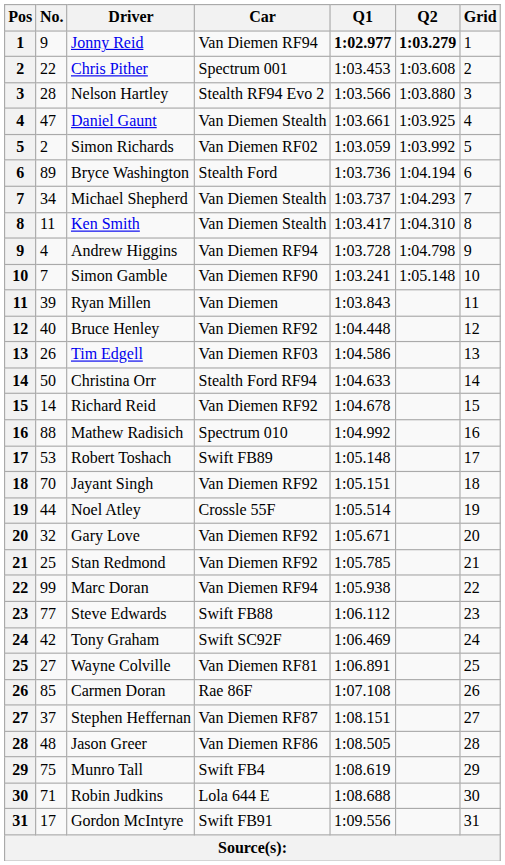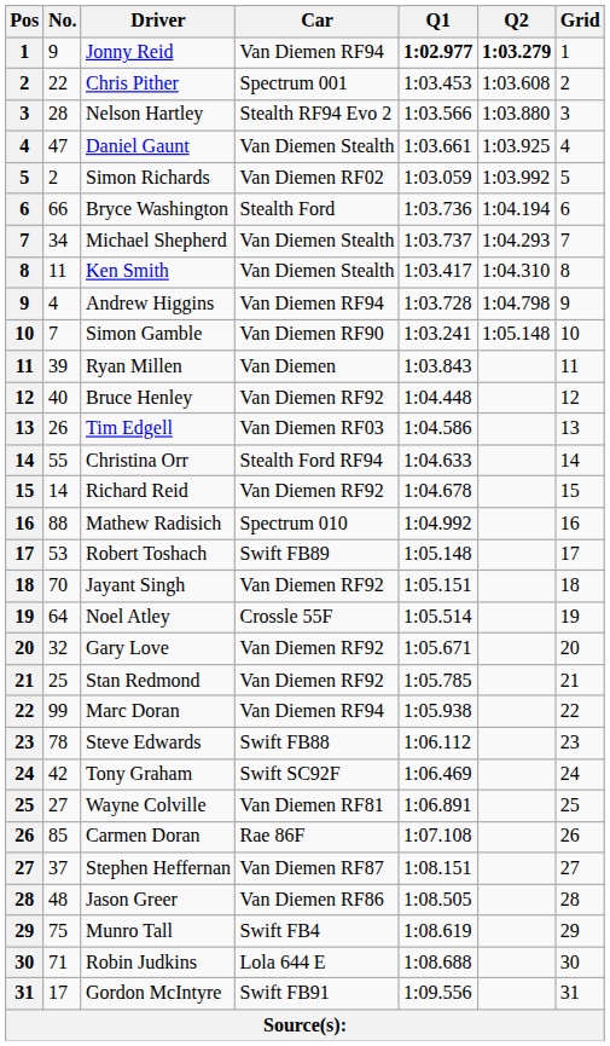 <table class="wikitable" style="font-size: 87%;">
 <tr>
 <th>Pos</th>
 <th>No.</th>
 <th>Driver</th>
 <th>Car</th>
 <th>Q1</th>
 <th>Q2</th>
 <th>Grid</th>
 </tr>
 <tr>
 <th>1</th>
 <td>9</td>
 <td> <a href='#'>Jonny Reid</a></td>
 <td>Van Diemen RF94</td>
 <td><strong>1:02.977</strong></td>
 <td><strong>1:03.279</strong></td>
 <td>1</td>
 </tr>
 <tr>
 <th>2</th>
 <td>22</td>
 <td> <a href='#'>Chris Pither</a></td>
 <td>Spectrum 001</td>
 <td>1:03.453</td>
 <td>1:03.608</td>
 <td>2</td>
 </tr>
 <tr>
 <th>3</th>
 <td>28</td>
 <td> Nelson Hartley</td>
 <td>Stealth RF94 Evo 2</td>
 <td>1:03.566</td>
 <td>1:03.880</td>
 <td>3</td>
 </tr>
 <tr>
 <th>4</th>
 <td>47</td>
 <td> <a href='#'>Daniel Gaunt</a></td>
 <td>Van Diemen Stealth</td>
 <td>1:03.661</td>
 <td>1:03.925</td>
 <td>4</td>
 </tr>
 <tr>
 <th>5</th>
 <td>2</td>
 <td> Simon Richards</td>
 <td>Van Diemen RF02</td>
 <td>1:03.059</td>
 <td>1:03.992</td>
 <td>5</td>
 </tr>
 <tr>
 <th>6</th>
-<td>89</td>
+<td>66</td>
 <td> Bryce Washington</td>
 <td>Stealth Ford</td>
 <td>1:03.736</td>
 <td>1:04.194</td>
 <td>6</td>
 </tr>
 <tr>
 <th>7</th>
 <td>34</td>
 <td> Michael Shepherd</td>
 <td>Van Diemen Stealth</td>
 <td>1:03.737</td>
 <td>1:04.293</td>
 <td>7</td>
 </tr>
 <tr>
 <th>8</th>
 <td>11</td>
 <td> <a href='#'>Ken Smith</a></td>
 <td>Van Diemen Stealth</td>
 <td>1:03.417</td>
 <td>1:04.310</td>
 <td>8</td>
 </tr>
 <tr>
 <th>9</th>
 <td>4</td>
 <td> Andrew Higgins</td>
 <td>Van Diemen RF94</td>
 <td>1:03.728</td>
 <td>1:04.798</td>
 <td>9</td>
 </tr>
 <tr>
 <th>10</th>
 <td>7</td>
 <td> Simon Gamble</td>
 <td>Van Diemen RF90</td>
 <td>1:03.241</td>
 <td>1:05.148</td>
 <td>10</td>
 </tr>
 <tr>
 <th>11</th>
 <td>39</td>
 <td> Ryan Millen</td>
 <td>Van Diemen</td>
 <td>1:03.843</td>
 <td></td>
 <td>11</td>
 </tr>
 <tr>
 <th>12</th>
 <td>40</td>
 <td> Bruce Henley</td>
 <td>Van Diemen RF92</td>
 <td>1:04.448</td>
 <td></td>
 <td>12</td>
 </tr>
 <tr>
 <th>13</th>
 <td>26</td>
 <td> <a href='#'>Tim Edgell</a></td>
 <td>Van Diemen RF03</td>
 <td>1:04.586</td>
 <td></td>
 <td>13</td>
 </tr>
 <tr>
 <th>14</th>
-<td>50</td>
+<td>55</td>
 <td> Christina Orr</td>
 <td>Stealth Ford RF94</td>
 <td>1:04.633</td>
 <td></td>
 <td>14</td>
 </tr>
 <tr>
 <th>15</th>
 <td>14</td>
 <td> Richard Reid</td>
 <td>Van Diemen RF92</td>
 <td>1:04.678</td>
 <td></td>
 <td>15</td>
 </tr>
 <tr>
 <th>16</th>
 <td>88</td>
 <td> Mathew Radisich</td>
 <td>Spectrum 010</td>
 <td>1:04.992</td>
 <td></td>
 <td>16</td>
 </tr>
 <tr>
 <th>17</th>
 <td>53</td>
 <td> Robert Toshach</td>
 <td>Swift FB89</td>
 <td>1:05.148</td>
 <td></td>
 <td>17</td>
 </tr>
 <tr>
 <th>18</th>
 <td>70</td>
 <td> Jayant Singh</td>
 <td>Van Diemen RF92</td>
 <td>1:05.151</td>
 <td></td>
 <td>18</td>
 </tr>
 <tr>
 <th>19</th>
-<td>44</td>
+<td>64</td>
 <td> Noel Atley</td>
 <td>Crossle 55F</td>
 <td>1:05.514</td>
 <td></td>
 <td>19</td>
 </tr>
 <tr>
 <th>20</th>
 <td>32</td>
 <td> Gary Love</td>
 <td>Van Diemen RF92</td>
 <td>1:05.671</td>
 <td></td>
 <td>20</td>
 </tr>
 <tr>
 <th>21</th>
 <td>25</td>
 <td> Stan Redmond</td>
 <td>Van Diemen RF92</td>
 <td>1:05.785</td>
 <td></td>
 <td>21</td>
 </tr>
 <tr>
 <th>22</th>
 <td>99</td>
 <td> Marc Doran</td>
 <td>Van Diemen RF94</td>
 <td>1:05.938</td>
 <td></td>
 <td>22</td>
 </tr>
 <tr>
 <th>23</th>
-<td>77</td>
+<td>78</td>
 <td> Steve Edwards</td>
 <td>Swift FB88</td>
 <td>1:06.112</td>
 <td></td>
 <td>23</td>
 </tr>
 <tr>
 <th>24</th>
 <td>42</td>
 <td> Tony Graham</td>
 <td>Swift SC92F</td>
 <td>1:06.469</td>
 <td></td>
 <td>24</td>
 </tr>
 <tr>
 <th>25</th>
 <td>27</td>
 <td> Wayne Colville</td>
 <td>Van Diemen RF81</td>
 <td>1:06.891</td>
 <td></td>
 <td>25</td>
 </tr>
 <tr>
 <th>26</th>
 <td>85</td>
 <td> Carmen Doran</td>
 <td>Rae 86F</td>
 <td>1:07.108</td>
 <td></td>
 <td>26</td>
 </tr>
 <tr>
 <th>27</th>
 <td>37</td>
 <td> Stephen Heffernan</td>
 <td>Van Diemen RF87</td>
 <td>1:08.151</td>
 <td></td>
 <td>27</td>
 </tr>
 <tr>
 <th>28</th>
 <td>48</td>
 <td> Jason Greer</td>
 <td>Van Diemen RF86</td>
 <td>1:08.505</td>
 <td></td>
 <td>28</td>
 </tr>
 <tr>
 <th>29</th>
 <td>75</td>
 <td> Munro Tall</td>
 <td>Swift FB4</td>
 <td>1:08.619</td>
 <td></td>
 <td>29</td>
 </tr>
 <tr>
 <th>30</th>
 <td>71</td>
 <td> Robin Judkins</td>
 <td>Lola 644 E</td>
 <td>1:08.688</td>
 <td></td>
 <td>30</td>
 </tr>
 <tr>
 <th>31</th>
 <td>17</td>
 <td> Gordon McIntyre</td>
 <td>Swift FB91</td>
 <td>1:09.556</td>
 <td></td>
 <td>31</td>
 </tr>
 <tr>
 <th colspan=7>Source(s): </th>
 </tr>
 <tr>
 </tr>
 </table>
